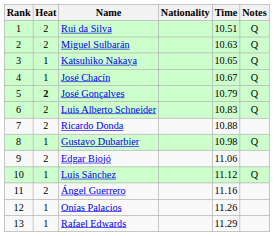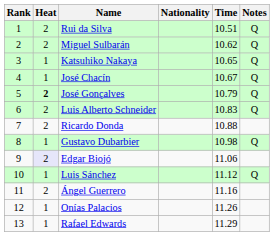 <table class="wikitable sortable" style="text-align:center">
 <tr>
 <th>Rank</th>
 <th>Heat</th>
 <th>Name</th>
 <th>Nationality</th>
 <th>Time</th>
 <th>Notes</th>
 </tr>
 <tr bgcolor=ccffcc>
 <td>1</td>
 <td>2</td>
 <td align=left><a href='#'>Rui da Silva</a></td>
 <td align=left></td>
 <td>10.51</td>
 <td>Q</td>
 </tr>
 <tr bgcolor=ccffcc>
 <td>2</td>
 <td>2</td>
 <td align=left><a href='#'>Miguel Sulbarán</a></td>
 <td align=left></td>
-<td>10.63</td>
+<td>10.62</td>
 <td>Q</td>
 </tr>
 <tr bgcolor=ccffcc>
 <td>3</td>
 <td>1</td>
 <td align=left><a href='#'>Katsuhiko Nakaya</a></td>
 <td align=left></td>
 <td>10.65</td>
 <td>Q</td>
 </tr>
 <tr bgcolor=ccffcc>
 <td>4</td>
 <td>1</td>
 <td align=left><a href='#'>José Chacín</a></td>
 <td align=left></td>
 <td>10.67</td>
 <td>Q</td>
 </tr>
 <tr bgcolor=ccffcc>
 <td>5</td>
 <td><strong>2</strong></td>
 <td align=left><a href='#'>José Gonçalves</a></td>
 <td align=left></td>
 <td>10.79</td>
 <td>Q</td>
 </tr>
 <tr bgcolor=ccffcc>
 <td>6</td>
 <td>2</td>
 <td align=left><a href='#'>Luis Alberto Schneider</a></td>
 <td align=left></td>
 <td>10.83</td>
 <td>Q</td>
 </tr>
 <tr>
 <td>7</td>
 <td>2</td>
 <td align=left><a href='#'>Ricardo Donda</a></td>
 <td align=left></td>
 <td>10.88</td>
 <td></td>
 </tr>
 <tr bgcolor=ccffcc>
 <td>8</td>
 <td>1</td>
 <td align=left><a href='#'>Gustavo Dubarbier</a></td>
 <td align=left></td>
 <td>10.98</td>
 <td>Q</td>
 </tr>
 <tr>
 <td>9</td>
-<td>2</td>
+<td style="background: lavender;">2</td>
 <td align=left><a href='#'>Edgar Biojó</a></td>
 <td align=left></td>
 <td>11.06</td>
 <td></td>
 </tr>
 <tr bgcolor=ccffcc>
 <td>10</td>
 <td>1</td>
 <td align=left><a href='#'>Luis Sánchez</a></td>
 <td align=left></td>
 <td>11.12</td>
 <td>Q</td>
 </tr>
 <tr>
 <td>11</td>
 <td>2</td>
 <td align=left><a href='#'>Ángel Guerrero</a></td>
 <td align=left></td>
 <td>11.16</td>
 <td></td>
 </tr>
 <tr>
 <td>12</td>
 <td>1</td>
 <td align=left><a href='#'>Onías Palacios</a></td>
 <td align=left></td>
 <td>11.26</td>
 <td></td>
 </tr>
 <tr>
 <td>13</td>
 <td>1</td>
 <td align=left><a href='#'>Rafael Edwards</a></td>
 <td align=left></td>
 <td>11.29</td>
 <td></td>
 </tr>
 </table>
